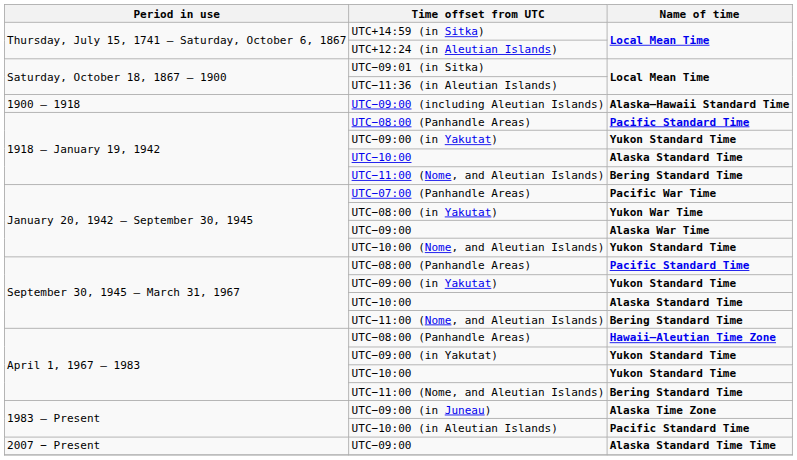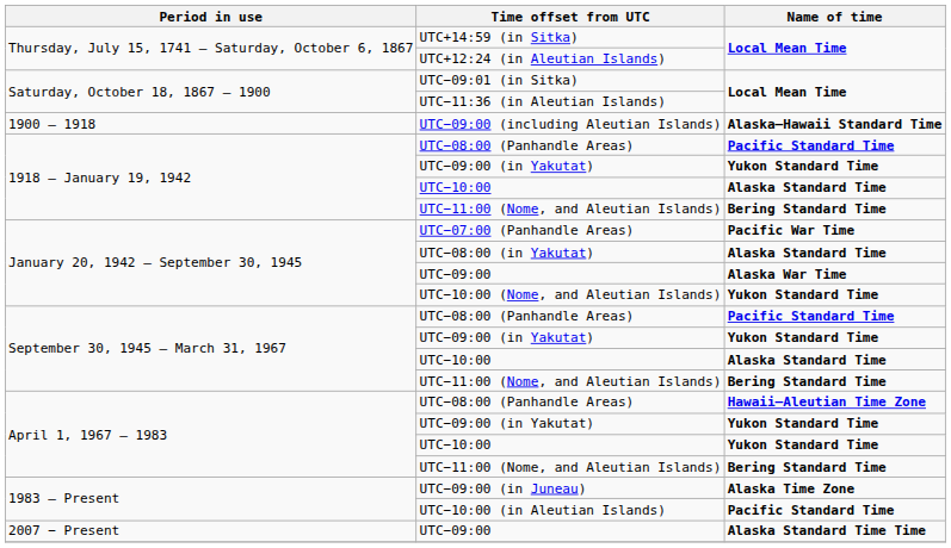 <table class="wikitable">
 <tr>
 <th><strong>Period in use</strong></th>
 <th><strong>Time offset from UTC</strong></th>
 <th><strong>Name of time</strong></th>
 </tr>
 <tr>
 <td rowspan=2>Thursday, July 15, 1741 – Saturday, October 6, 1867 </td>
 <td>UTC+14:59 (in <a href='#'>Sitka</a>)</td>
 <td rowspan=2><strong><a href='#'>Local Mean Time</a></strong></td>
 </tr>
 <tr>
 <td>UTC+12:24 (in <a href='#'>Aleutian Islands</a>)</td>
 </tr>
 <tr>
 <td rowspan=2>Saturday, October 18, 1867 – 1900 </td>
 <td>UTC−09:01 (in Sitka)</td>
 <td rowspan=2><strong>Local Mean Time</strong></td>
 </tr>
 <tr>
 <td>UTC−11:36 (in Aleutian Islands)</td>
 </tr>
 <tr>
 <td>1900 – 1918</td>
 <td><a href='#'>UTC−09:00</a> (including Aleutian Islands)</td>
 <td><strong>Alaska–Hawaii Standard Time</strong></td>
 </tr>
 <tr>
 <td rowspan=4>1918 – January 19, 1942</td>
 <td><a href='#'>UTC−08:00</a> (Panhandle Areas)</td>
 <td><strong><a href='#'>Pacific Standard Time</a></strong></td>
 </tr>
 <tr>
 <td>UTC−09:00 (in <a href='#'>Yakutat</a>)</td>
 <td><strong>Yukon Standard Time</strong></td>
 </tr>
 <tr>
 <td><a href='#'>UTC−10:00</a></td>
 <td><strong>Alaska Standard Time</strong></td>
 </tr>
 <tr>
 <td><a href='#'>UTC−11:00</a> (<a href='#'>Nome</a>, and Aleutian Islands)</td>
 <td><strong>Bering Standard Time</strong></td>
 </tr>
 <tr>
 <td rowspan=4>January 20, 1942 – September 30, 1945</td>
 <td><a href='#'>UTC−07:00</a> (Panhandle Areas)</td>
 <td><strong>Pacific War Time</strong></td>
 </tr>
 <tr>
 <td>UTC−08:00 (in <a href='#'>Yakutat</a>)</td>
-<td><strong>Yukon War Time</strong></td>
+<td><strong>Alaska Standard Time</strong></td>
 </tr>
 <tr>
 <td>UTC−09:00</td>
 <td><strong>Alaska War Time</strong></td>
 </tr>
 <tr>
 <td>UTC−10:00 (<a href='#'>Nome</a>, and Aleutian Islands)</td>
 <td><strong>Yukon Standard Time</strong></td>
 </tr>
 <tr>
 <td rowspan=4>September 30, 1945 – March 31, 1967</td>
 <td>UTC−08:00 (Panhandle Areas)</td>
 <td><strong><a href='#'>Pacific Standard Time</a></strong></td>
 </tr>
 <tr>
 <td>UTC−09:00 (in <a href='#'>Yakutat</a>)</td>
 <td><strong>Yukon Standard Time</strong></td>
 </tr>
 <tr>
 <td>UTC−10:00</td>
 <td><strong>Alaska Standard Time</strong></td>
 </tr>
 <tr>
 <td>UTC−11:00 (<a href='#'>Nome</a>, and Aleutian Islands)</td>
 <td><strong>Bering Standard Time</strong></td>
 </tr>
 <tr>
 <td rowspan=4>April 1, 1967 – 1983</td>
 <td>UTC−08:00 (Panhandle Areas)</td>
 <td><strong><a href='#'>Hawaii–Aleutian Time Zone</a></strong></td>
 </tr>
 <tr>
 <td>UTC−09:00 (in Yakutat)</td>
 <td><strong>Yukon Standard Time</strong></td>
 </tr>
 <tr>
 <td>UTC−10:00</td>
 <td><strong>Yukon Standard Time</strong></td>
 </tr>
 <tr>
 <td>UTC−11:00 (Nome, and Aleutian Islands)</td>
 <td><strong>Bering Standard Time</strong></td>
 </tr>
 <tr>
 <td rowspan=2>1983 – Present</td>
 <td>UTC−09:00 (in <a href='#'>Juneau</a>)</td>
 <td><strong>Alaska Time Zone</strong></td>
 </tr>
 <tr>
 <td>UTC−10:00 (in Aleutian Islands)</td>
 <td><strong>Pacific Standard Time</strong></td>
 </tr>
 <tr>
 <td>2007 − Present</td>
 <td>UTC−09:00 </td>
 <td><strong>Alaska Standard Time Time</strong></td>
 </tr>
 <tr>
 </tr>
 </table>
